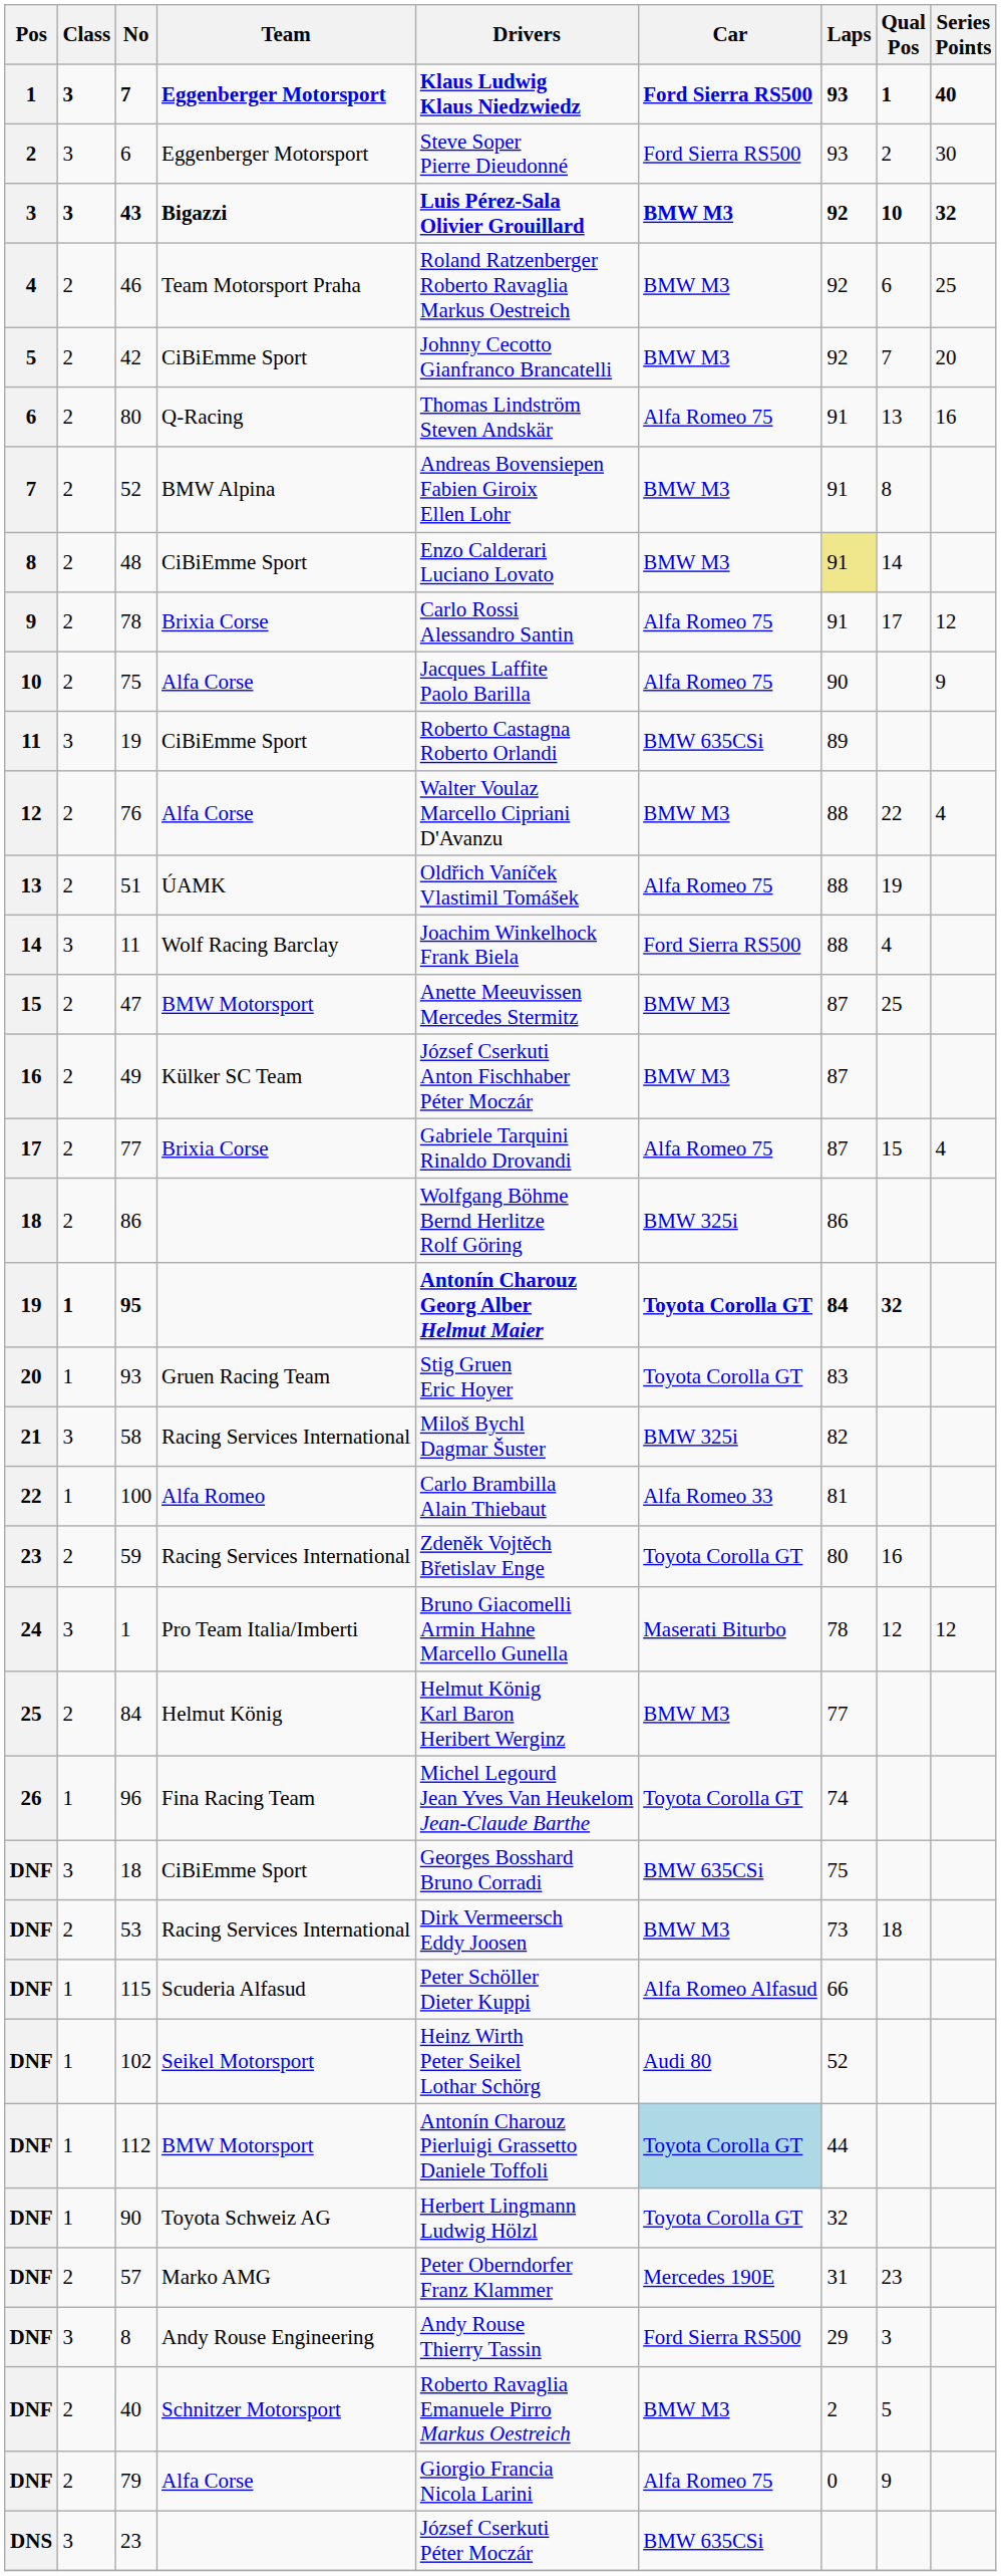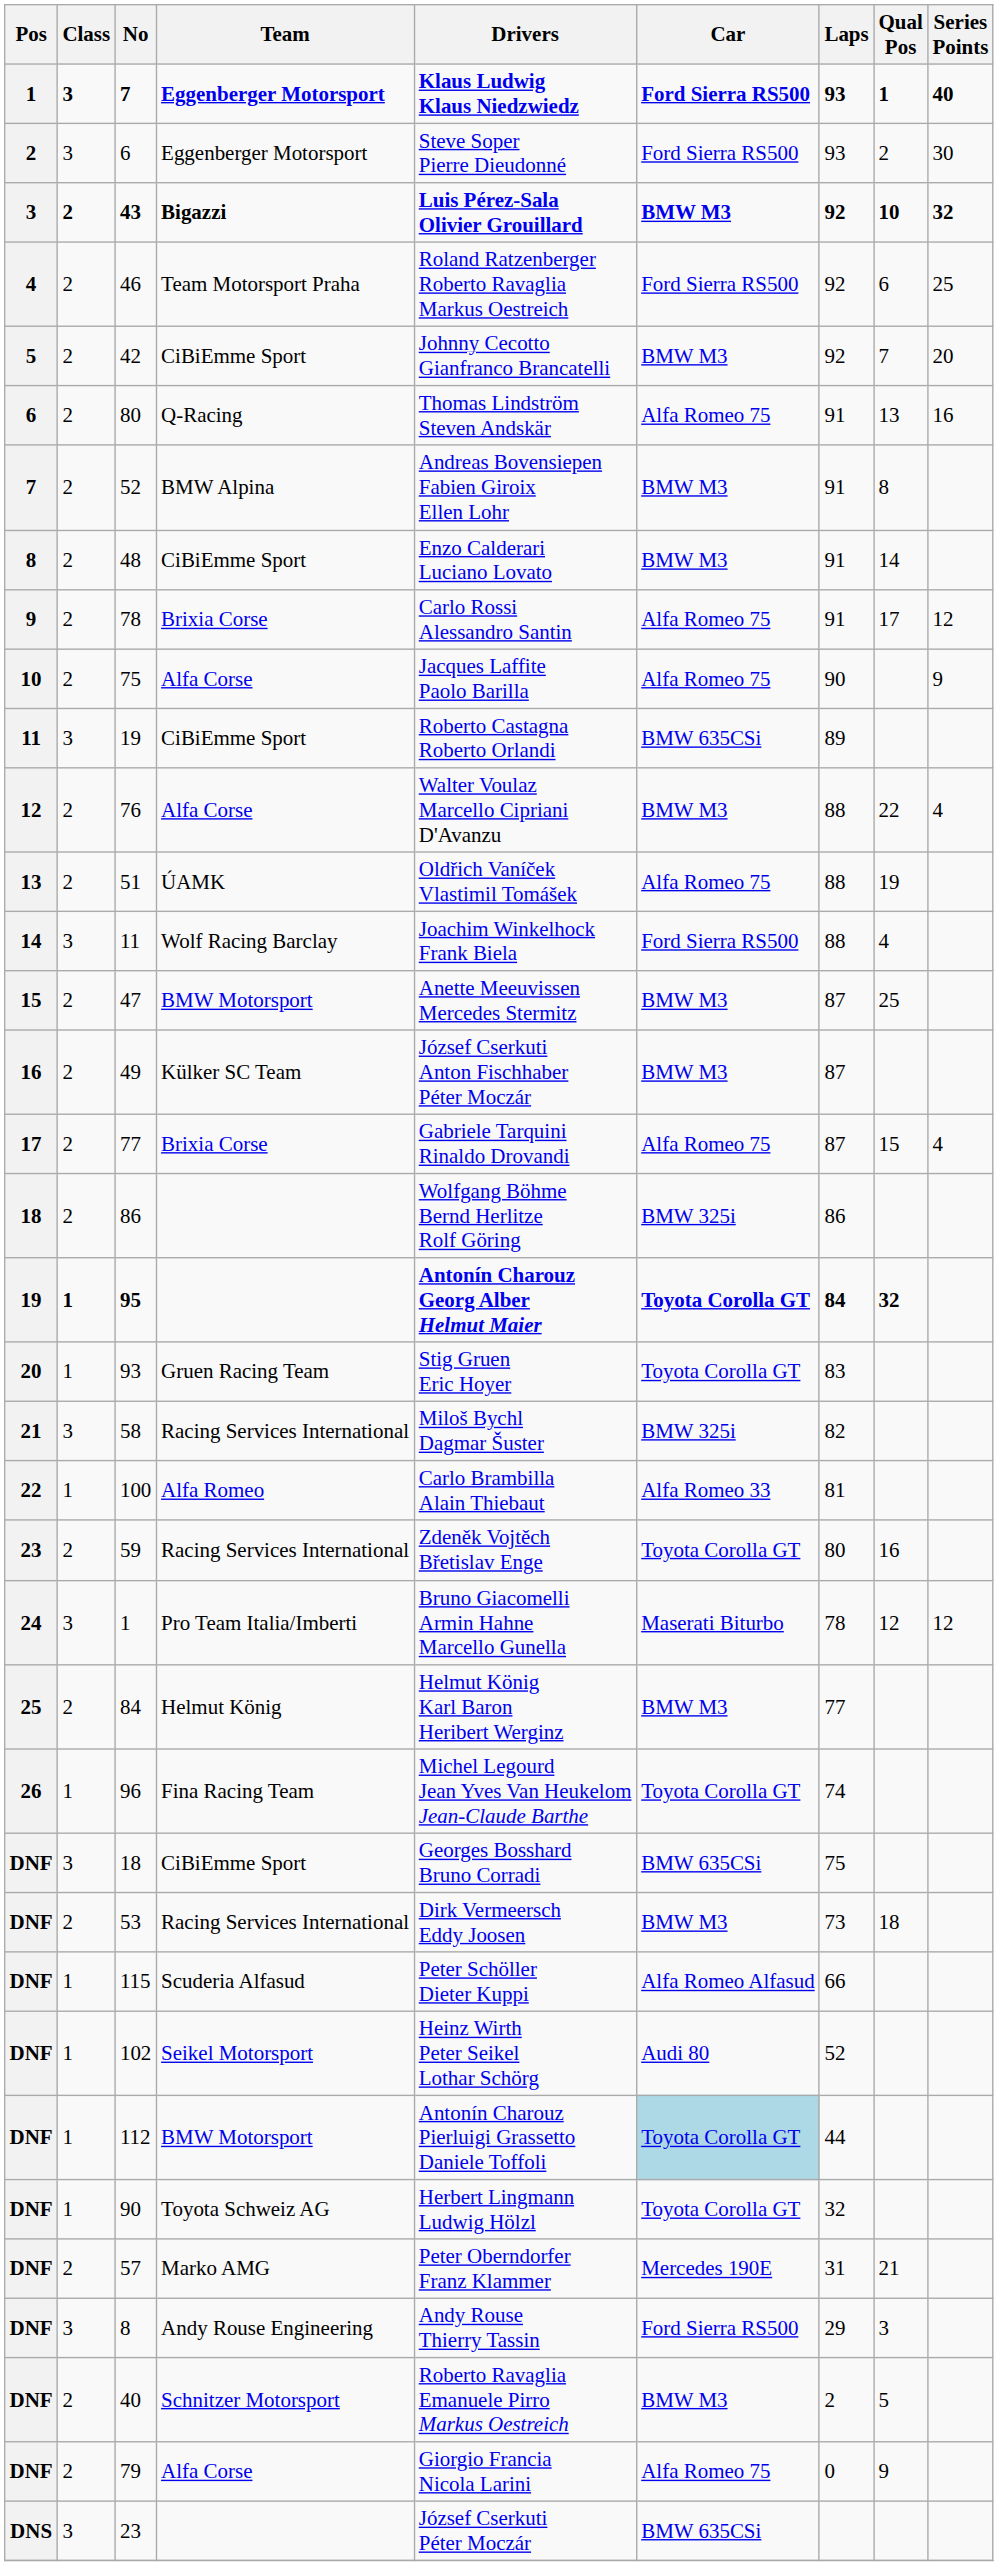 <table class="wikitable sortable" style="font-size: 95%;">
 <tr>
 <th>Pos</th>
 <th>Class</th>
 <th>No</th>
 <th>Team</th>
 <th>Drivers</th>
 <th>Car</th>
 <th>Laps</th>
 <th>Qual<br>Pos</th>
 <th>Series<br>Points</th>
 </tr>
 <tr style="font-weight: bold">
 <th>1</th>
 <td>3</td>
 <td>7</td>
 <td> <a href='#'>Eggenberger Motorsport</a></td>
 <td> <a href='#'>Klaus Ludwig</a><br> <a href='#'>Klaus Niedzwiedz</a></td>
 <td><a href='#'>Ford Sierra RS500</a></td>
 <td>93</td>
 <td>1</td>
 <td>40</td>
 </tr>
 <tr>
 <th>2</th>
 <td>3</td>
 <td>6</td>
 <td> Eggenberger Motorsport</td>
 <td> <a href='#'>Steve Soper</a><br> <a href='#'>Pierre Dieudonné</a></td>
 <td><a href='#'>Ford Sierra RS500</a></td>
 <td>93</td>
 <td>2</td>
 <td>30</td>
 </tr>
 <tr style="font-weight: bold">
 <th>3</th>
-<td>3</td>
+<td>2</td>
 <td>43</td>
 <td> Bigazzi</td>
 <td> <a href='#'>Luis Pérez-Sala</a><br> <a href='#'>Olivier Grouillard</a></td>
 <td><a href='#'>BMW M3</a></td>
 <td>92</td>
 <td>10</td>
 <td>32</td>
 </tr>
 <tr>
 <th>4</th>
 <td>2</td>
 <td>46</td>
 <td>Team Motorsport Praha</td>
 <td> <a href='#'>Roland Ratzenberger</a><br> <a href='#'>Roberto Ravaglia</a><br> <a href='#'>Markus Oestreich</a></td>
-<td><a href='#'>BMW M3</a></td>
+<td><a href='#'>Ford Sierra RS500</a></td>
 <td>92</td>
 <td>6</td>
 <td>25</td>
 </tr>
 <tr>
 <th>5</th>
 <td>2</td>
 <td>42</td>
 <td> CiBiEmme Sport</td>
 <td> <a href='#'>Johnny Cecotto</a><br> <a href='#'>Gianfranco Brancatelli</a></td>
 <td><a href='#'>BMW M3</a></td>
 <td>92</td>
 <td>7</td>
 <td>20</td>
 </tr>
 <tr>
 <th>6</th>
 <td>2</td>
 <td>80</td>
 <td> Q-Racing</td>
 <td> <a href='#'>Thomas Lindström</a><br> <a href='#'>Steven Andskär</a></td>
 <td><a href='#'>Alfa Romeo 75</a></td>
 <td>91</td>
 <td>13</td>
 <td>16</td>
 </tr>
 <tr>
 <th>7</th>
 <td>2</td>
 <td>52</td>
 <td>BMW Alpina</td>
 <td> <a href='#'>Andreas Bovensiepen</a><br> <a href='#'>Fabien Giroix</a><br> <a href='#'>Ellen Lohr</a></td>
 <td><a href='#'>BMW M3</a></td>
 <td>91</td>
 <td>8</td>
 <td></td>
 </tr>
 <tr>
 <th>8</th>
 <td>2</td>
 <td>48</td>
 <td> CiBiEmme Sport</td>
 <td> <a href='#'>Enzo Calderari</a><br> <a href='#'>Luciano Lovato</a></td>
 <td><a href='#'>BMW M3</a></td>
-<td style="background: khaki;">91</td>
+<td>91</td>
 <td>14</td>
 <td></td>
 </tr>
 <tr>
 <th>9</th>
 <td>2</td>
 <td>78</td>
 <td> <a href='#'>Brixia Corse</a></td>
 <td> <a href='#'>Carlo Rossi</a><br> <a href='#'>Alessandro Santin</a></td>
 <td><a href='#'>Alfa Romeo 75</a></td>
 <td>91</td>
 <td>17</td>
 <td>12</td>
 </tr>
 <tr>
 <th>10</th>
 <td>2</td>
 <td>75</td>
 <td> <a href='#'>Alfa Corse</a></td>
 <td> <a href='#'>Jacques Laffite</a><br> <a href='#'>Paolo Barilla</a></td>
 <td><a href='#'>Alfa Romeo 75</a></td>
 <td>90</td>
 <td></td>
 <td>9</td>
 </tr>
 <tr>
 <th>11</th>
 <td>3</td>
 <td>19</td>
 <td> CiBiEmme Sport</td>
 <td> <a href='#'>Roberto Castagna</a><br> <a href='#'>Roberto Orlandi</a></td>
 <td><a href='#'>BMW 635CSi</a></td>
 <td>89</td>
 <td></td>
 <td></td>
 </tr>
 <tr>
 <th>12</th>
 <td>2</td>
 <td>76</td>
 <td> <a href='#'>Alfa Corse</a></td>
 <td> <a href='#'>Walter Voulaz</a><br> <a href='#'>Marcello Cipriani</a><br> D'Avanzu</td>
 <td><a href='#'>BMW M3</a></td>
 <td>88</td>
 <td>22</td>
 <td>4</td>
 </tr>
 <tr>
 <th>13</th>
 <td>2</td>
 <td>51</td>
 <td>ÚAMK</td>
 <td> <a href='#'>Oldřich Vaníček</a> <br> <a href='#'>Vlastimil Tomášek</a></td>
 <td><a href='#'>Alfa Romeo 75</a></td>
 <td>88</td>
 <td>19</td>
 <td></td>
 </tr>
 <tr>
 <th>14</th>
 <td>3</td>
 <td>11</td>
 <td>Wolf Racing Barclay</td>
 <td> <a href='#'>Joachim Winkelhock</a><br> <a href='#'>Frank Biela</a></td>
 <td><a href='#'>Ford Sierra RS500</a></td>
 <td>88</td>
 <td>4</td>
 <td></td>
 </tr>
 <tr>
 <th>15</th>
 <td>2</td>
 <td>47</td>
 <td> <a href='#'>BMW Motorsport</a></td>
 <td> <a href='#'>Anette Meeuvissen</a><br> <a href='#'>Mercedes Stermitz</a></td>
 <td><a href='#'>BMW M3</a></td>
 <td>87</td>
 <td>25</td>
 <td></td>
 </tr>
 <tr>
 <th>16</th>
 <td>2</td>
 <td>49</td>
 <td>Külker SC Team</td>
 <td> <a href='#'>József Cserkuti</a><br> <a href='#'>Anton Fischhaber</a><br> <a href='#'>Péter Moczár</a></td>
 <td><a href='#'>BMW M3</a></td>
 <td>87</td>
 <td></td>
 <td></td>
 </tr>
 <tr>
 <th>17</th>
 <td>2</td>
 <td>77</td>
 <td> <a href='#'>Brixia Corse</a></td>
 <td> <a href='#'>Gabriele Tarquini</a><br> <a href='#'>Rinaldo Drovandi</a></td>
 <td><a href='#'>Alfa Romeo 75</a></td>
 <td>87</td>
 <td>15</td>
 <td>4</td>
 </tr>
 <tr>
 <th>18</th>
 <td>2</td>
 <td>86</td>
 <td></td>
 <td> <a href='#'>Wolfgang Böhme</a><br> <a href='#'>Bernd Herlitze</a><br> <a href='#'>Rolf Göring</a></td>
 <td><a href='#'>BMW 325i</a></td>
 <td>86</td>
 <td></td>
 <td></td>
 </tr>
 <tr style="font-weight: bold">
 <th>19</th>
 <td>1</td>
 <td>95</td>
 <td></td>
 <td> <a href='#'>Antonín Charouz</a><br> <a href='#'>Georg Alber</a><br> <em><a href='#'>Helmut Maier</a></em></td>
 <td><a href='#'>Toyota Corolla GT</a></td>
 <td>84</td>
 <td>32</td>
 <td></td>
 </tr>
 <tr>
 <th>20</th>
 <td>1</td>
 <td>93</td>
 <td>Gruen Racing Team</td>
 <td> <a href='#'>Stig Gruen</a><br> <a href='#'>Eric Hoyer</a></td>
 <td><a href='#'>Toyota Corolla GT</a></td>
 <td>83</td>
 <td></td>
 <td></td>
 </tr>
 <tr>
 <th>21</th>
 <td>3</td>
 <td>58</td>
 <td>Racing Services International</td>
 <td> <a href='#'>Miloš Bychl</a><br> <a href='#'>Dagmar Šuster</a></td>
 <td><a href='#'>BMW 325i</a></td>
 <td>82</td>
 <td></td>
 <td></td>
 </tr>
 <tr>
 <th>22</th>
 <td>1</td>
 <td>100</td>
 <td> <a href='#'>Alfa Romeo</a></td>
 <td> <a href='#'>Carlo Brambilla</a><br> <a href='#'>Alain Thiebaut</a></td>
 <td><a href='#'>Alfa Romeo 33</a></td>
 <td>81</td>
 <td></td>
 <td></td>
 </tr>
 <tr>
 <th>23</th>
 <td>2</td>
 <td>59</td>
 <td>Racing Services International</td>
 <td> <a href='#'>Zdeněk Vojtěch</a><br> <a href='#'>Břetislav Enge</a></td>
 <td><a href='#'>Toyota Corolla GT</a></td>
 <td>80</td>
 <td>16</td>
 <td></td>
 </tr>
 <tr>
 <th>24</th>
 <td>3</td>
 <td>1</td>
 <td> Pro Team Italia/Imberti</td>
 <td> <a href='#'>Bruno Giacomelli</a><br> <a href='#'>Armin Hahne</a><br> <a href='#'>Marcello Gunella</a></td>
 <td><a href='#'>Maserati Biturbo</a></td>
 <td>78</td>
 <td>12</td>
 <td>12</td>
 </tr>
 <tr>
 <th>25</th>
 <td>2</td>
 <td>84</td>
 <td>Helmut König</td>
 <td> <a href='#'>Helmut König</a><br> <a href='#'>Karl Baron</a><br> <a href='#'>Heribert Werginz</a></td>
 <td><a href='#'>BMW M3</a></td>
 <td>77</td>
 <td></td>
 <td></td>
 </tr>
 <tr>
 <th>26</th>
 <td>1</td>
 <td>96</td>
 <td>Fina Racing Team</td>
 <td> <a href='#'>Michel Legourd</a><br> <a href='#'>Jean Yves Van Heukelom</a><br> <em><a href='#'>Jean-Claude Barthe</a></em></td>
 <td><a href='#'>Toyota Corolla GT</a></td>
 <td>74</td>
 <td></td>
 <td></td>
 </tr>
 <tr>
 <th>DNF</th>
 <td>3</td>
 <td>18</td>
 <td> CiBiEmme Sport</td>
 <td> <a href='#'>Georges Bosshard</a><br> <a href='#'>Bruno Corradi</a></td>
 <td><a href='#'>BMW 635CSi</a></td>
 <td>75</td>
 <td></td>
 <td></td>
 </tr>
 <tr>
 <th>DNF</th>
 <td>2</td>
 <td>53</td>
 <td>Racing Services International</td>
 <td> <a href='#'>Dirk Vermeersch</a><br> <a href='#'>Eddy Joosen</a></td>
 <td><a href='#'>BMW M3</a></td>
 <td>73</td>
 <td>18</td>
 <td></td>
 </tr>
 <tr>
 <th>DNF</th>
 <td>1</td>
 <td>115</td>
 <td> Scuderia Alfasud</td>
 <td> <a href='#'>Peter Schöller</a><br> <a href='#'>Dieter Kuppi</a></td>
 <td><a href='#'>Alfa Romeo Alfasud</a></td>
 <td>66</td>
 <td></td>
 <td></td>
 </tr>
 <tr>
 <th>DNF</th>
 <td>1</td>
 <td>102</td>
 <td> <a href='#'>Seikel Motorsport</a></td>
 <td> <a href='#'>Heinz Wirth</a><br> <a href='#'>Peter Seikel</a><br> <a href='#'>Lothar Schörg</a></td>
 <td><a href='#'>Audi 80</a></td>
 <td>52</td>
 <td></td>
 <td></td>
 </tr>
 <tr>
 <th>DNF</th>
 <td>1</td>
 <td>112</td>
 <td> <a href='#'>BMW Motorsport</a></td>
 <td> <a href='#'>Antonín Charouz</a><br> <a href='#'>Pierluigi Grassetto</a><br> <a href='#'>Daniele Toffoli</a></td>
 <td style="background: lightblue;"><a href='#'>Toyota Corolla GT</a></td>
 <td>44</td>
 <td></td>
 <td></td>
 </tr>
 <tr>
 <th>DNF</th>
 <td>1</td>
 <td>90</td>
 <td>Toyota Schweiz AG</td>
 <td> <a href='#'>Herbert Lingmann</a><br> <a href='#'>Ludwig Hölzl</a></td>
 <td><a href='#'>Toyota Corolla GT</a></td>
 <td>32</td>
 <td></td>
 <td></td>
 </tr>
 <tr>
 <th>DNF</th>
 <td>2</td>
 <td>57</td>
 <td> Marko AMG</td>
 <td> <a href='#'>Peter Oberndorfer</a><br> <a href='#'>Franz Klammer</a></td>
 <td><a href='#'>Mercedes 190E</a></td>
 <td>31</td>
-<td>23</td>
+<td>21</td>
 <td></td>
 </tr>
 <tr>
 <th>DNF</th>
 <td>3</td>
 <td>8</td>
 <td> Andy Rouse Engineering</td>
 <td> <a href='#'>Andy Rouse</a><br> <a href='#'>Thierry Tassin</a></td>
 <td><a href='#'>Ford Sierra RS500</a></td>
 <td>29</td>
 <td>3</td>
 <td></td>
 </tr>
 <tr>
 <th>DNF</th>
 <td>2</td>
 <td>40</td>
 <td> <a href='#'>Schnitzer Motorsport</a></td>
 <td> <a href='#'>Roberto Ravaglia</a><br> <a href='#'>Emanuele Pirro</a><br> <em><a href='#'>Markus Oestreich</a></em></td>
 <td><a href='#'>BMW M3</a></td>
 <td>2</td>
 <td>5</td>
 <td></td>
 </tr>
 <tr>
 <th>DNF</th>
 <td>2</td>
 <td>79</td>
 <td> <a href='#'>Alfa Corse</a></td>
 <td> <a href='#'>Giorgio Francia</a><br> <a href='#'>Nicola Larini</a></td>
 <td><a href='#'>Alfa Romeo 75</a></td>
 <td>0</td>
 <td>9</td>
 <td></td>
 </tr>
 <tr>
 <th>DNS</th>
 <td>3</td>
 <td>23</td>
 <td></td>
 <td> <a href='#'>József Cserkuti</a><br> <a href='#'>Péter Moczár</a></td>
 <td><a href='#'>BMW 635CSi</a></td>
 <td></td>
 <td></td>
 <td></td>
 </tr>
 <tr>
 </tr>
 </table>
